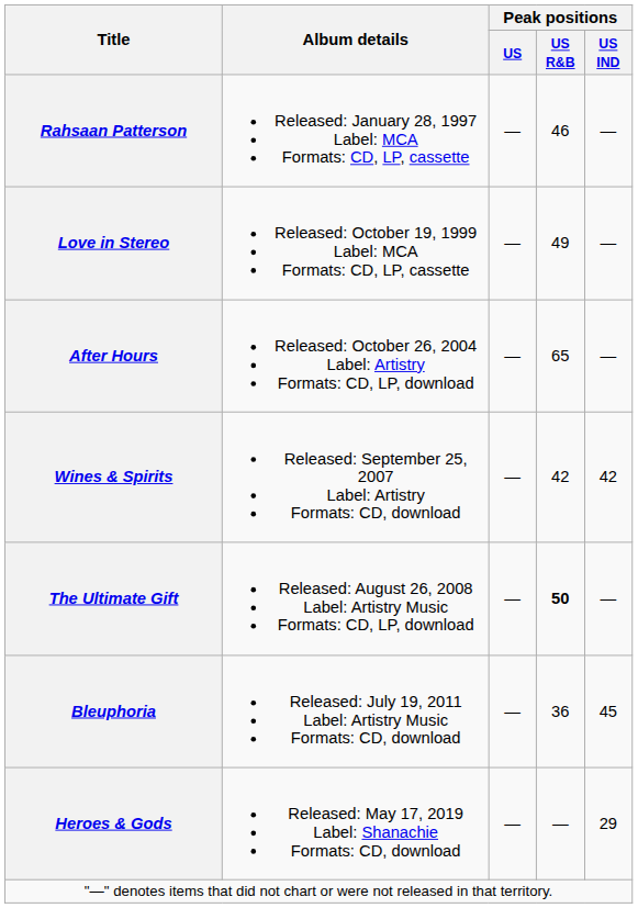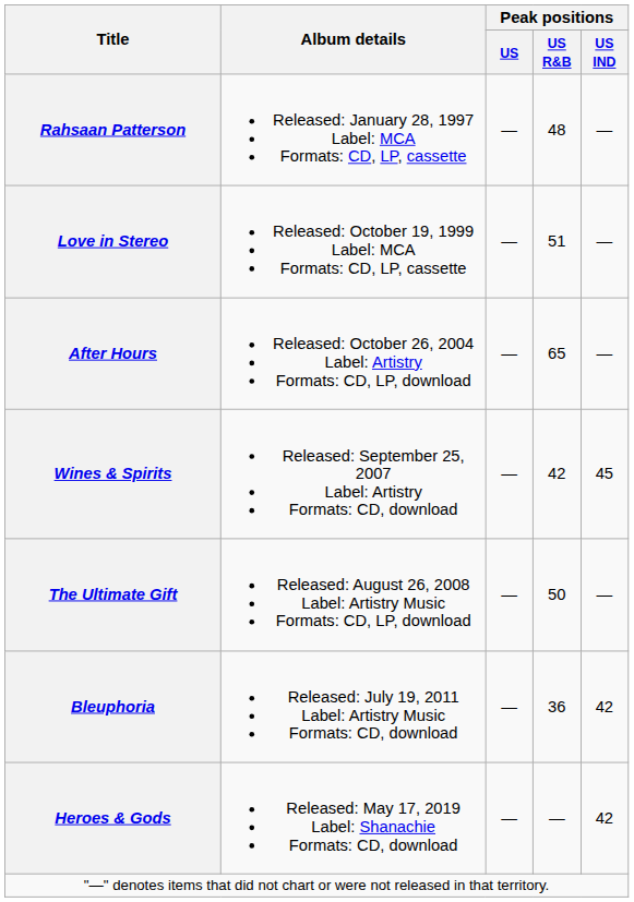 <table class="wikitable plainrowheaders" style="text-align:center;" border="1">
 <tr>
 <th scope="col" rowspan="2" style="width:13em;">Title</th>
 <th scope="col" rowspan="2" style="width:16em;">Album details</th>
 <th scope="col" colspan="3">Peak positions</th>
 </tr>
 <tr>
 <th width="40" align="center"><small><a href='#'>US</a></small><br></th>
 <th width=40 align=center><small><a href='#'>US R&B</a></small><br></th>
 <th width=40 align=center><small><a href='#'>US <br>IND</a></small><br></th>
 </tr>
 <tr>
 <th scope="row"><em><a href='#'>Rahsaan Patterson</a></em></th>
 <td><br><ul><li>Released: January 28, 1997</li><li>Label: <a href='#'>MCA</a></li><li>Formats: <a href='#'>CD</a>, <a href='#'>LP</a>, <a href='#'>cassette</a></li></ul></td>
 <td>—</td>
-<td>46</td>
+<td>48</td>
 <td>—</td>
 </tr>
 <tr>
 <th scope="row"><em><a href='#'>Love in Stereo</a></em></th>
 <td><br><ul><li>Released: October 19, 1999</li><li>Label: MCA</li><li>Formats: CD, LP, cassette</li></ul></td>
 <td>—</td>
-<td>49</td>
+<td>51</td>
 <td>—</td>
 </tr>
 <tr>
 <th scope="row"><em><a href='#'>After Hours</a></em></th>
 <td><br><ul><li>Released: October 26, 2004</li><li>Label: <a href='#'>Artistry</a></li><li>Formats: CD, LP, download</li></ul></td>
 <td>—</td>
 <td>65</td>
 <td>—</td>
 </tr>
 <tr>
 <th scope="row"><em><a href='#'>Wines & Spirits</a></em></th>
 <td><br><ul><li>Released: September 25, 2007</li><li>Label: Artistry</li><li>Formats: CD, download</li></ul></td>
 <td>—</td>
 <td>42</td>
-<td>42</td>
+<td>45</td>
 </tr>
 <tr>
 <th scope="row"><em><a href='#'>The Ultimate Gift</a></em></th>
 <td><br><ul><li>Released: August 26, 2008</li><li>Label: Artistry Music</li><li>Formats: CD, LP, download</li></ul></td>
 <td>—</td>
-<td><strong>50</strong></td>
+<td>50</td>
 <td>—</td>
 </tr>
 <tr>
 <th scope="row"><em><a href='#'>Bleuphoria</a></em></th>
 <td><br><ul><li>Released: July 19, 2011</li><li>Label: Artistry Music</li><li>Formats: CD, download</li></ul></td>
 <td>—</td>
 <td>36</td>
-<td>45</td>
+<td>42</td>
 </tr>
 <tr>
 <th scope="row"><em><a href='#'>Heroes & Gods</a></em></th>
 <td><br><ul><li>Released: May 17, 2019</li><li>Label: <a href='#'>Shanachie</a></li><li>Formats: CD, download</li></ul></td>
 <td>—</td>
 <td>—</td>
-<td>29</td>
+<td>42</td>
 </tr>
 <tr>
 <td align="center" colspan="15" style="font-size:90%">"—" denotes items that did not chart or were not released in that territory.</td>
 </tr>
 </table>
